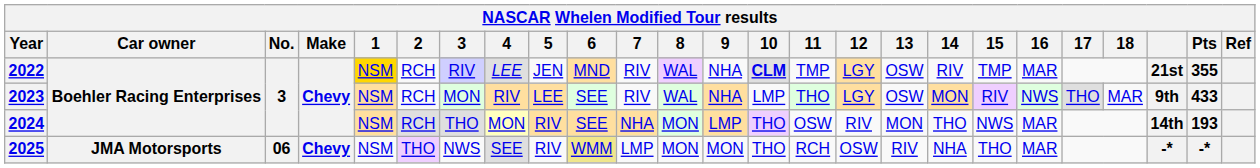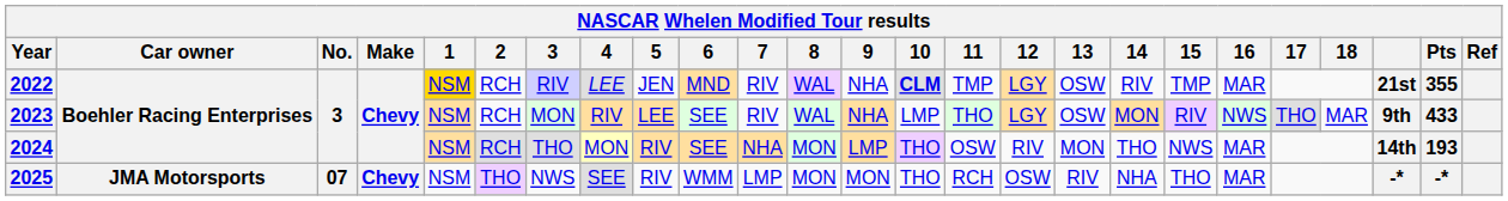 <table class="wikitable" style="text-align:center; font-size:75%">
 <tr>
 <th colspan=38><a href='#'>NASCAR</a> <a href='#'>Whelen Modified Tour</a> results</th>
 </tr>
 <tr>
 <th>Year</th>
 <th>Car owner</th>
 <th>No.</th>
 <th>Make</th>
 <th>1</th>
 <th>2</th>
 <th>3</th>
 <th>4</th>
 <th>5</th>
 <th>6</th>
 <th>7</th>
 <th>8</th>
 <th>9</th>
 <th>10</th>
 <th>11</th>
 <th>12</th>
 <th>13</th>
 <th>14</th>
 <th>15</th>
 <th>16</th>
 <th>17</th>
 <th>18</th>
 <th></th>
 <th>Pts</th>
 <th>Ref</th>
 </tr>
 <tr>
 <th><a href='#'>2022</a></th>
 <th rowspan=3>Boehler Racing Enterprises</th>
 <th rowspan=3>3</th>
 <th rowspan=3><a href='#'>Chevy</a></th>
 <td style="background: gold;"><a href='#'>NSM</a></td>
 <td><a href='#'>RCH</a></td>
 <td style="background:#CFCFFF;"><a href='#'>RIV</a><br></td>
 <td style="background:#DFDFDF;"><em><a href='#'>LEE</a></em><br></td>
 <td><a href='#'>JEN</a></td>
 <td style="background:#FFDF9F;"><a href='#'>MND</a><br></td>
 <td><a href='#'>RIV</a></td>
 <td style="background:#EFCFFF;"><a href='#'>WAL</a><br></td>
 <td><a href='#'>NHA</a></td>
 <td style="background:#DFDFDF;"><strong><a href='#'>CLM</a></strong><br></td>
 <td><a href='#'>TMP</a></td>
 <td style="background:#FFDF9F;"><a href='#'>LGY</a><br></td>
 <td><a href='#'>OSW</a></td>
 <td><a href='#'>RIV</a></td>
 <td><a href='#'>TMP</a></td>
 <td><a href='#'>MAR</a></td>
 <td colspan=2></td>
 <th>21st</th>
 <th>355</th>
 <th></th>
 </tr>
 <tr>
 <th><a href='#'>2023</a></th>
 <td style="background:#FFDF9F;"><a href='#'>NSM</a><br></td>
 <td><a href='#'>RCH</a></td>
 <td style="background:#DFFFDF;"><a href='#'>MON</a><br></td>
 <td style="background:#FFDF9F;"><a href='#'>RIV</a><br></td>
 <td style="background:#FFDF9F;"><a href='#'>LEE</a><br></td>
 <td style="background:#DFFFDF;"><a href='#'>SEE</a><br></td>
 <td><a href='#'>RIV</a></td>
 <td style="background:#DFFFDF;"><a href='#'>WAL</a><br></td>
 <td style="background:#FFDF9F;"><a href='#'>NHA</a><br></td>
 <td><a href='#'>LMP</a></td>
 <td style="background:#DFFFDF;"><a href='#'>THO</a><br></td>
 <td style="background:#FFDF9F;"><a href='#'>LGY</a><br></td>
 <td><a href='#'>OSW</a></td>
 <td style="background:#FFDF9F;"><a href='#'>MON</a><br></td>
 <td style="background:#EFCFFF;"><a href='#'>RIV</a><br></td>
 <td style="background:#DFFFDF;"><a href='#'>NWS</a><br></td>
 <td style="background:#DFDFDF;"><a href='#'>THO</a><br></td>
 <td><a href='#'>MAR</a></td>
 <th>9th</th>
 <th>433</th>
 <th></th>
 </tr>
 <tr>
 <th><a href='#'>2024</a></th>
 <td style="background:#FFDF9F;"><a href='#'>NSM</a><br></td>
 <td style="background:#DFDFDF;"><a href='#'>RCH</a><br></td>
 <td style="background:#DFDFDF;"><a href='#'>THO</a><br></td>
 <td style="background:#FFFFBF;"><a href='#'>MON</a><br></td>
 <td style="background:#FFDF9F;"><a href='#'>RIV</a><br></td>
 <td style="background:#FFDF9F;"><a href='#'>SEE</a><br></td>
 <td style="background:#FFDF9F;"><a href='#'>NHA</a><br></td>
 <td style="background:#DFFFDF;"><a href='#'>MON</a><br></td>
 <td style="background:#FFDF9F;"><a href='#'>LMP</a><br></td>
 <td style="background:#EFCFFF;"><a href='#'>THO</a><br></td>
 <td><a href='#'>OSW</a></td>
 <td><a href='#'>RIV</a></td>
 <td><a href='#'>MON</a></td>
 <td><a href='#'>THO</a></td>
 <td><a href='#'>NWS</a></td>
 <td><a href='#'>MAR</a></td>
 <td colspan=2></td>
 <th>14th</th>
 <th>193</th>
 <th></th>
 </tr>
 <tr>
 <th><a href='#'>2025</a></th>
 <th>JMA Motorsports</th>
-<th>06</th>
+<th>07</th>
 <th><a href='#'>Chevy</a></th>
 <td><a href='#'>NSM</a></td>
 <td style="background:#EFCFFF;"><a href='#'>THO</a><br></td>
 <td><a href='#'>NWS</a></td>
 <td style="background:#DFDFDF;"><a href='#'>SEE</a><br></td>
 <td><a href='#'>RIV</a></td>
-<td style="background: khaki;"><a href='#'>WMM</a></td>
+<td><a href='#'>WMM</a></td>
 <td><a href='#'>LMP</a></td>
 <td><a href='#'>MON</a></td>
 <td><a href='#'>MON</a></td>
 <td><a href='#'>THO</a></td>
 <td><a href='#'>RCH</a></td>
 <td><a href='#'>OSW</a></td>
 <td><a href='#'>RIV</a></td>
 <td><a href='#'>NHA</a></td>
 <td><a href='#'>THO</a></td>
 <td><a href='#'>MAR</a></td>
 <td colspan=2></td>
 <th>-*</th>
 <th>-*</th>
 <th></th>
 </tr>
 </table>
